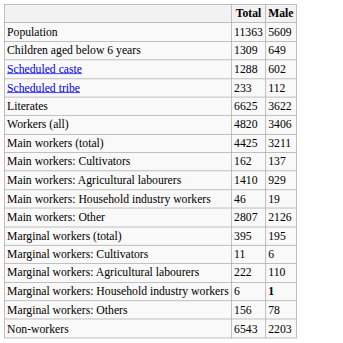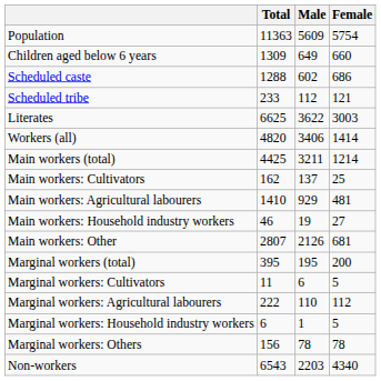 <table class="wikitable sortable">
 <tr>
 <th></th>
 <th>Total</th>
 <th>Male</th>
+<th>Female</th>
 </tr>
 <tr>
 <td>Population</td>
 <td>11363</td>
 <td>5609</td>
+<td>5754</td>
 </tr>
 <tr>
 <td>Children aged below 6 years</td>
 <td>1309</td>
 <td>649</td>
+<td>660</td>
 </tr>
 <tr>
 <td><a href='#'>Scheduled caste</a></td>
 <td>1288</td>
 <td>602</td>
+<td>686</td>
 </tr>
 <tr>
 <td><a href='#'>Scheduled tribe</a></td>
 <td>233</td>
 <td>112</td>
+<td>121</td>
 </tr>
 <tr>
 <td>Literates</td>
 <td>6625</td>
 <td>3622</td>
+<td>3003</td>
 </tr>
 <tr>
 <td>Workers (all)</td>
 <td>4820</td>
 <td>3406</td>
+<td>1414</td>
 </tr>
 <tr>
 <td>Main workers (total)</td>
 <td>4425</td>
 <td>3211</td>
+<td>1214</td>
 </tr>
 <tr>
 <td>Main workers: Cultivators</td>
 <td>162</td>
 <td>137</td>
+<td>25</td>
 </tr>
 <tr>
 <td>Main workers: Agricultural labourers</td>
 <td>1410</td>
 <td>929</td>
+<td>481</td>
 </tr>
 <tr>
 <td>Main workers: Household industry workers</td>
 <td>46</td>
 <td>19</td>
+<td>27</td>
 </tr>
 <tr>
 <td>Main workers: Other</td>
 <td>2807</td>
 <td>2126</td>
+<td>681</td>
 </tr>
 <tr>
 <td>Marginal workers (total)</td>
 <td>395</td>
 <td>195</td>
+<td>200</td>
 </tr>
 <tr>
 <td>Marginal workers: Cultivators</td>
 <td>11</td>
 <td>6</td>
+<td>5</td>
 </tr>
 <tr>
 <td>Marginal workers: Agricultural labourers</td>
 <td>222</td>
 <td>110</td>
+<td>112</td>
 </tr>
 <tr>
 <td>Marginal workers: Household industry workers</td>
 <td>6</td>
-<td><strong>1</strong></td>
+<td>1</td>
+<td>5</td>
 </tr>
 <tr>
 <td>Marginal workers: Others</td>
 <td>156</td>
+<td>78</td>
 <td>78</td>
 </tr>
 <tr>
 <td>Non-workers</td>
 <td>6543</td>
 <td>2203</td>
+<td>4340</td>
 </tr>
 </table>
